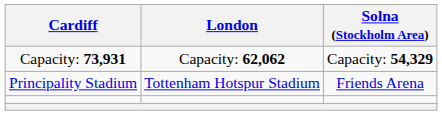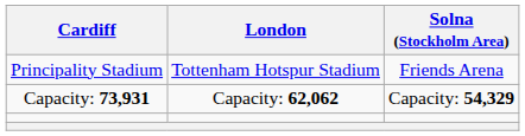 <table class="wikitable" style="margin:0.5em auto; text-align:center">
 <tr>
 <th> <a href='#'>Cardiff</a></th>
 <th> <a href='#'>London</a></th>
 <th> <a href='#'>Solna</a><br><small>(<a href='#'>Stockholm Area</a>)</small></th>
 </tr>
 <tr>
+<td><a href='#'>Principality Stadium</a></td>
+<td><a href='#'>Tottenham Hotspur Stadium</a></td>
+<td><a href='#'>Friends Arena</a></td>
+</tr>
+<tr>
 <td>Capacity: <strong>73,931</strong></td>
 <td>Capacity: <strong>62,062</strong></td>
 <td>Capacity: <strong>54,329</strong></td>
-</tr>
-<tr>
-<td><a href='#'>Principality Stadium</a></td>
-<td><a href='#'>Tottenham Hotspur Stadium</a></td>
-<td><a href='#'>Friends Arena</a></td>
 </tr>
 <tr>
 <td></td>
 <td></td>
 <td></td>
 </tr>
 <tr>
 <th colspan="3"></th>
 </tr>
 </table>
